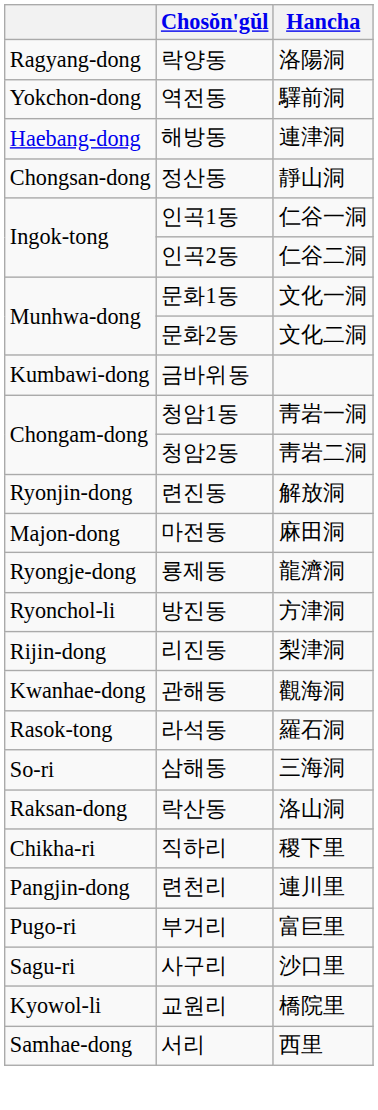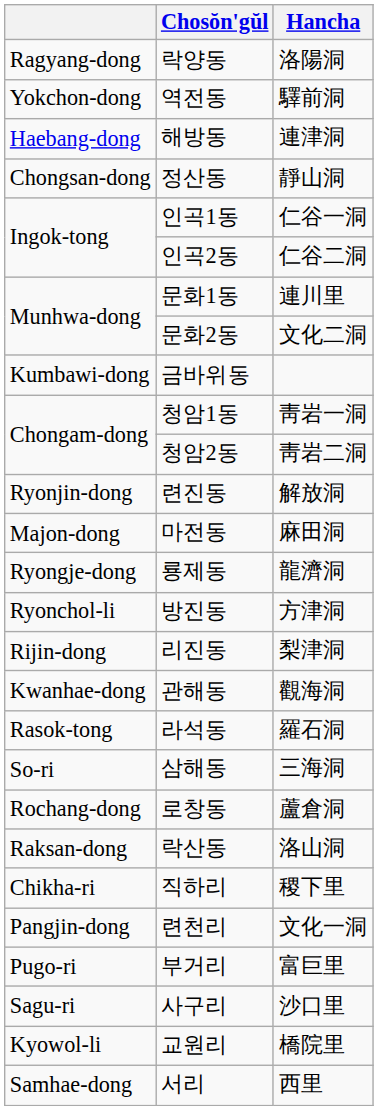 <table class="wikitable">
 <tr>
 <th></th>
 <th><a href='#'>Chosŏn'gŭl</a></th>
 <th><a href='#'>Hancha</a></th>
 </tr>
 <tr>
 <td>Ragyang-dong</td>
 <td>락양동</td>
 <td>洛陽洞</td>
 </tr>
 <tr>
 <td>Yokchon-dong</td>
 <td>역전동</td>
 <td>驛前洞</td>
 </tr>
 <tr>
 <td><a href='#'>Haebang-dong</a></td>
 <td>해방동</td>
 <td>連津洞</td>
 </tr>
 <tr>
 <td>Chongsan-dong</td>
 <td>정산동</td>
 <td>靜山洞</td>
 </tr>
 <tr>
 <td rowspan=2>Ingok-tong</td>
 <td>인곡1동</td>
 <td>仁谷一洞</td>
 </tr>
 <tr>
 <td>인곡2동</td>
 <td>仁谷二洞</td>
 </tr>
 <tr>
 <td rowspan=2>Munhwa-dong</td>
 <td>문화1동</td>
-<td>文化一洞</td>
+<td>連川里</td>
 </tr>
 <tr>
 <td>문화2동</td>
 <td>文化二洞</td>
 </tr>
 <tr>
 <td>Kumbawi-dong</td>
 <td>금바위동</td>
 <td></td>
 </tr>
 <tr>
 <td rowspan=2>Chongam-dong</td>
 <td>청암1동</td>
 <td>靑岩一洞</td>
 </tr>
 <tr>
 <td>청암2동</td>
 <td>靑岩二洞</td>
 </tr>
 <tr>
 <td>Ryonjin-dong</td>
 <td>련진동</td>
 <td>解放洞</td>
 </tr>
 <tr>
 <td>Majon-dong</td>
 <td>마전동</td>
 <td>麻田洞</td>
 </tr>
 <tr>
 <td>Ryongje-dong</td>
 <td>룡제동</td>
 <td>龍濟洞</td>
 </tr>
 <tr>
 <td>Ryonchol-li</td>
 <td>방진동</td>
 <td>方津洞</td>
 </tr>
 <tr>
 <td>Rijin-dong</td>
 <td>리진동</td>
 <td>梨津洞</td>
 </tr>
 <tr>
 <td>Kwanhae-dong</td>
 <td>관해동</td>
 <td>觀海洞</td>
 </tr>
 <tr>
 <td>Rasok-tong</td>
 <td>라석동</td>
 <td>羅石洞</td>
 </tr>
 <tr>
 <td>So-ri</td>
 <td>삼해동</td>
 <td>三海洞</td>
 </tr>
 <tr>
+<td>Rochang-dong</td>
+<td>로창동</td>
+<td>蘆倉洞</td>
+</tr>
+<tr>
 <td>Raksan-dong</td>
 <td>락산동</td>
 <td>洛山洞</td>
 </tr>
 <tr>
 <td>Chikha-ri</td>
 <td>직하리</td>
 <td>稷下里</td>
 </tr>
 <tr>
 <td>Pangjin-dong</td>
 <td>련천리</td>
-<td>連川里</td>
+<td>文化一洞</td>
 </tr>
 <tr>
 <td>Pugo-ri</td>
 <td>부거리</td>
 <td>富巨里</td>
 </tr>
 <tr>
 <td>Sagu-ri</td>
 <td>사구리</td>
 <td>沙口里</td>
 </tr>
 <tr>
 <td>Kyowol-li</td>
 <td>교원리</td>
 <td>橋院里</td>
 </tr>
 <tr>
 <td>Samhae-dong</td>
 <td>서리</td>
 <td>西里</td>
 </tr>
 </table>
